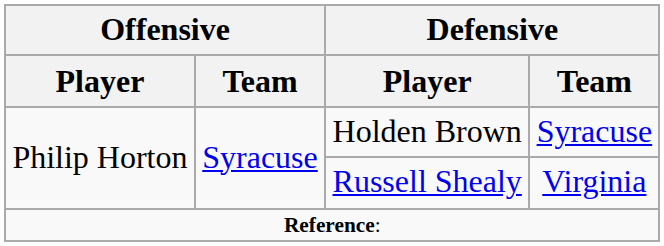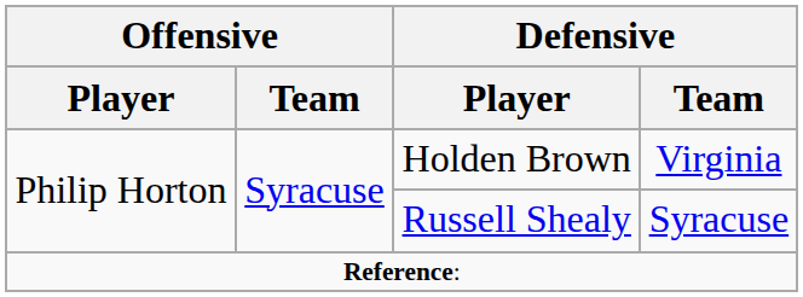 <table class="wikitable" style="text-align: center;">
 <tr>
 <th colspan="2">Offensive</th>
 <th colspan="2">Defensive</th>
 </tr>
 <tr>
 <th>Player</th>
 <th>Team</th>
 <th>Player</th>
 <th>Team</th>
 </tr>
 <tr>
 <td rowspan=2>Philip Horton</td>
 <td rowspan=2><a href='#'>Syracuse</a></td>
 <td>Holden Brown</td>
-<td><a href='#'>Syracuse</a></td>
+<td><a href='#'>Virginia</a></td>
 </tr>
 <tr>
 <td><a href='#'>Russell Shealy</a></td>
-<td><a href='#'>Virginia</a></td>
+<td><a href='#'>Syracuse</a></td>
 </tr>
 <tr>
 <td colspan="4"  style="font-size:8pt; text-align:center;"><strong>Reference</strong>:</td>
 </tr>
 </table>
